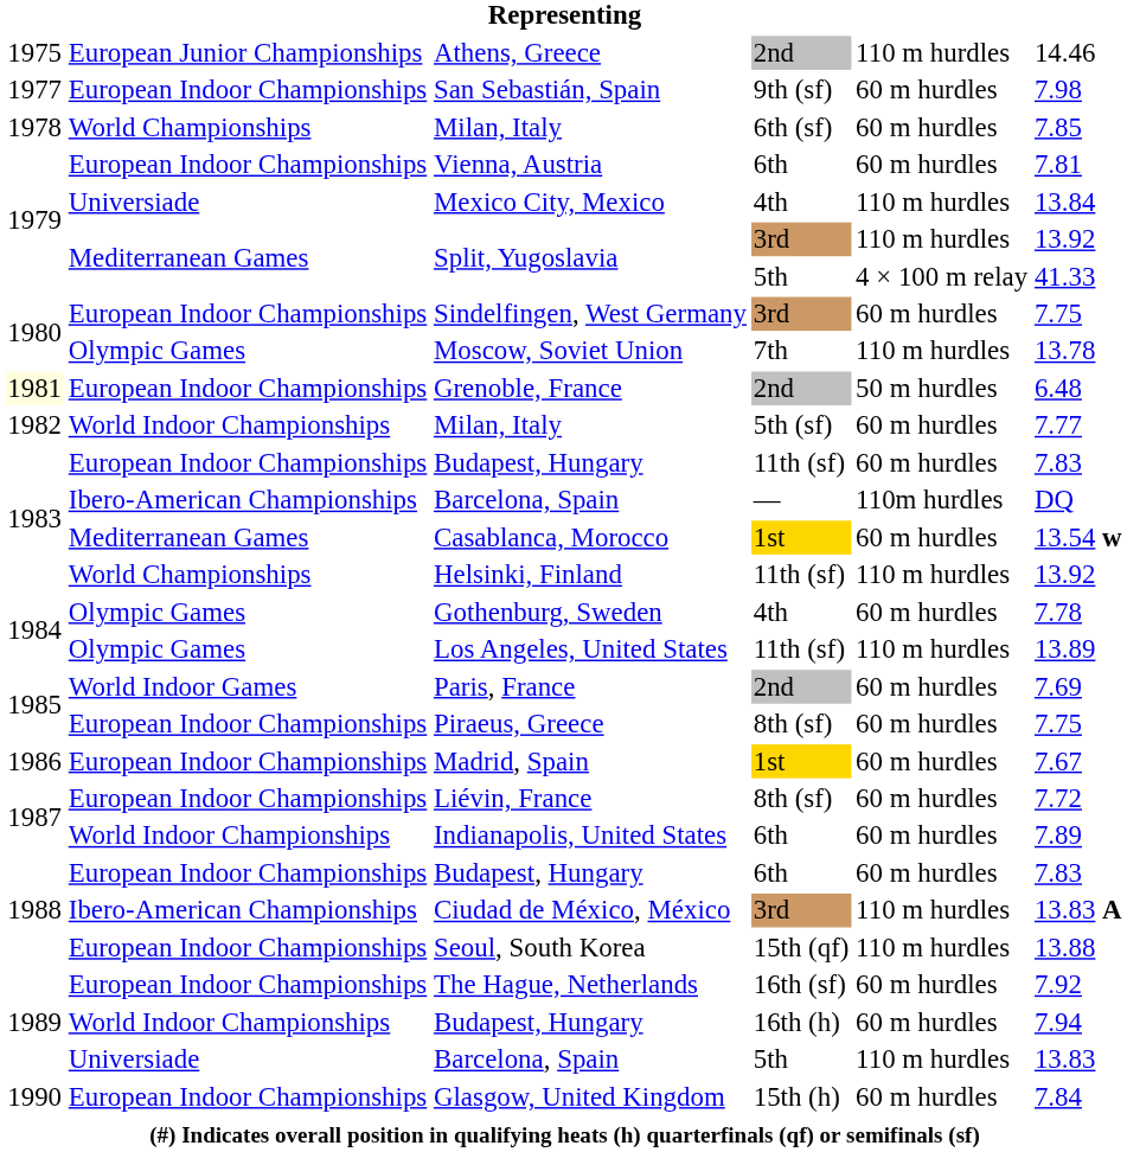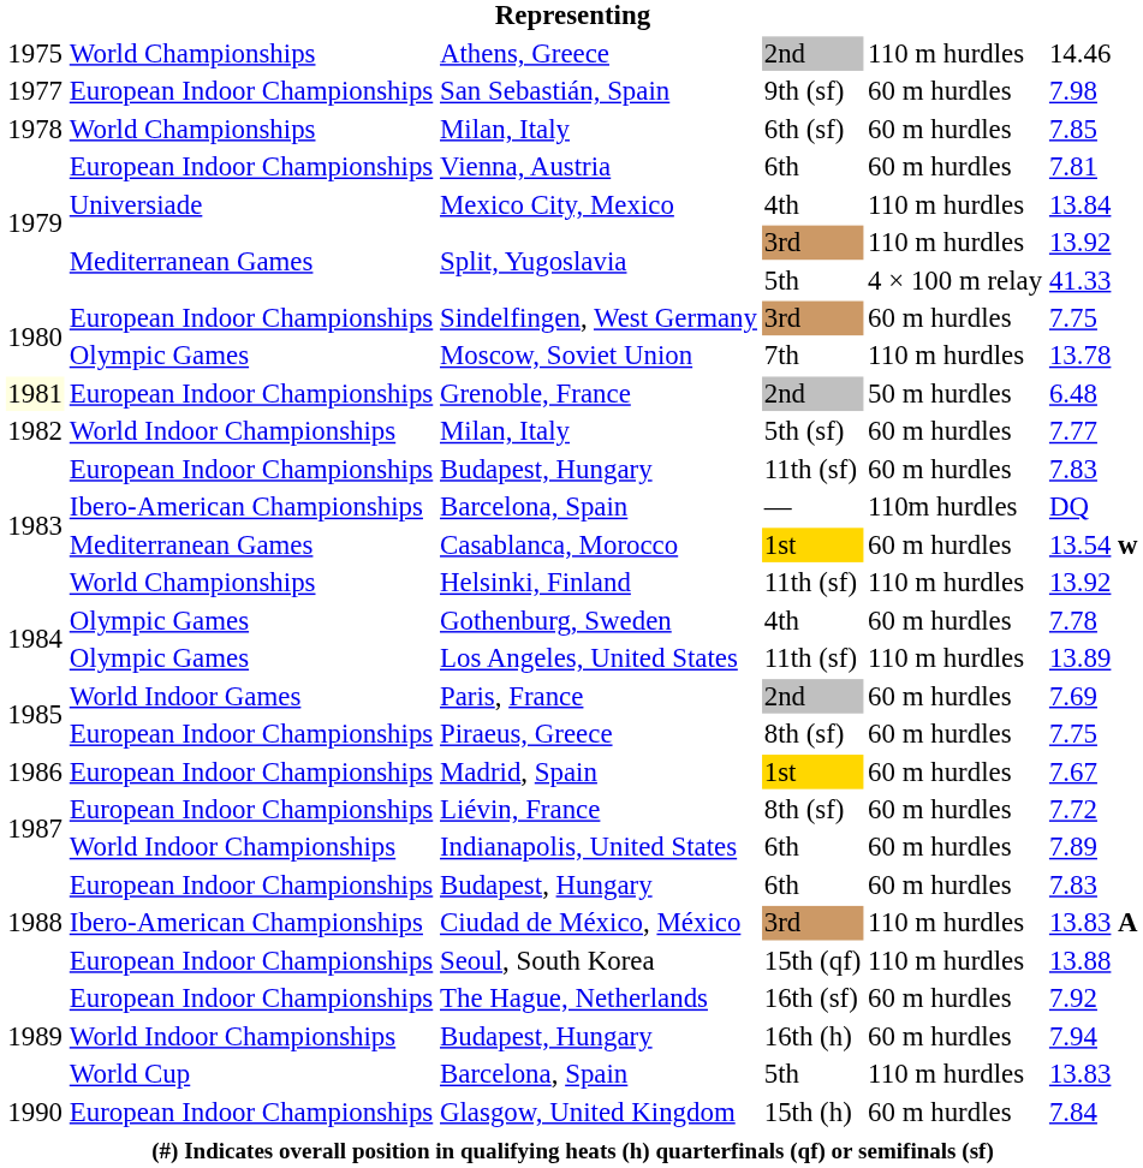 <table>
 <tr>
 <th colspan="6">Representing </th>
 </tr>
 <tr>
 <td>1975</td>
-<td><a href='#'>European Junior Championships</a></td>
+<td><a href='#'>World Championships</a></td>
 <td><a href='#'>Athens, Greece</a></td>
 <td bgcolor=silver>2nd</td>
 <td>110 m hurdles</td>
 <td>14.46</td>
 </tr>
 <tr>
 <td>1977</td>
 <td><a href='#'>European Indoor Championships</a></td>
 <td><a href='#'>San Sebastián, Spain</a></td>
 <td>9th (sf)</td>
 <td>60 m hurdles</td>
 <td><a href='#'>7.98</a></td>
 </tr>
 <tr>
 <td>1978</td>
 <td><a href='#'>World Championships</a></td>
 <td><a href='#'>Milan, Italy</a></td>
 <td>6th (sf)</td>
 <td>60 m hurdles</td>
 <td><a href='#'>7.85</a></td>
 </tr>
 <tr>
 <td rowspan=4>1979</td>
 <td><a href='#'>European Indoor Championships</a></td>
 <td><a href='#'>Vienna, Austria</a></td>
 <td>6th</td>
 <td>60 m hurdles</td>
 <td><a href='#'>7.81</a></td>
 </tr>
 <tr>
 <td><a href='#'>Universiade</a></td>
 <td><a href='#'>Mexico City, Mexico</a></td>
 <td>4th</td>
 <td>110 m hurdles</td>
 <td><a href='#'>13.84</a></td>
 </tr>
 <tr>
 <td rowspan=2><a href='#'>Mediterranean Games</a></td>
 <td rowspan=2><a href='#'>Split, Yugoslavia</a></td>
 <td bgcolor=cc9966>3rd</td>
 <td>110 m hurdles</td>
 <td><a href='#'>13.92</a></td>
 </tr>
 <tr>
 <td>5th</td>
 <td>4 × 100 m relay</td>
 <td><a href='#'>41.33</a></td>
 </tr>
 <tr>
 <td rowspan=2>1980</td>
 <td><a href='#'>European Indoor Championships</a></td>
 <td><a href='#'>Sindelfingen</a>, <a href='#'>West Germany</a></td>
 <td bgcolor="cc9966">3rd</td>
 <td>60 m hurdles</td>
 <td><a href='#'>7.75</a></td>
 </tr>
 <tr>
 <td><a href='#'>Olympic Games</a></td>
 <td><a href='#'>Moscow, Soviet Union</a></td>
 <td>7th</td>
 <td>110 m hurdles</td>
 <td><a href='#'>13.78</a></td>
 </tr>
 <tr>
 <td style="background: lightyellow;">1981</td>
 <td><a href='#'>European Indoor Championships</a></td>
 <td><a href='#'>Grenoble, France</a></td>
 <td bgcolor="silver">2nd</td>
 <td>50 m hurdles</td>
 <td><a href='#'>6.48</a></td>
 </tr>
 <tr>
 <td>1982</td>
 <td><a href='#'>World Indoor Championships</a></td>
 <td><a href='#'>Milan, Italy</a></td>
 <td>5th (sf)</td>
 <td>60 m hurdles</td>
 <td><a href='#'>7.77</a></td>
 </tr>
 <tr>
 <td rowspan=4>1983</td>
 <td><a href='#'>European Indoor Championships</a></td>
 <td><a href='#'>Budapest, Hungary</a></td>
 <td>11th (sf)</td>
 <td>60 m hurdles</td>
 <td><a href='#'>7.83</a></td>
 </tr>
 <tr>
 <td><a href='#'>Ibero-American Championships</a></td>
 <td><a href='#'>Barcelona, Spain</a></td>
 <td>—</td>
 <td>110m hurdles</td>
 <td><a href='#'>DQ</a></td>
 </tr>
 <tr>
 <td><a href='#'>Mediterranean Games</a></td>
 <td><a href='#'>Casablanca, Morocco</a></td>
 <td bgcolor="gold">1st</td>
 <td>60 m hurdles</td>
 <td><a href='#'>13.54</a> <strong>w</strong></td>
 </tr>
 <tr>
 <td><a href='#'>World Championships</a></td>
 <td><a href='#'>Helsinki, Finland</a></td>
 <td>11th (sf)</td>
 <td>110 m hurdles</td>
 <td><a href='#'>13.92</a></td>
 </tr>
 <tr>
 <td rowspan=2>1984</td>
 <td><a href='#'>Olympic Games</a></td>
 <td><a href='#'>Gothenburg, Sweden</a></td>
 <td>4th</td>
 <td>60 m hurdles</td>
 <td><a href='#'>7.78</a></td>
 </tr>
 <tr>
 <td><a href='#'>Olympic Games</a></td>
 <td><a href='#'>Los Angeles, United States</a></td>
 <td>11th (sf)</td>
 <td>110 m hurdles</td>
 <td><a href='#'>13.89</a></td>
 </tr>
 <tr>
 <td rowspan=2>1985</td>
 <td><a href='#'>World Indoor Games</a></td>
 <td><a href='#'>Paris</a>, <a href='#'>France</a></td>
 <td bgcolor="silver">2nd</td>
 <td>60 m hurdles</td>
 <td><a href='#'>7.69</a></td>
 </tr>
 <tr>
 <td><a href='#'>European Indoor Championships</a></td>
 <td><a href='#'>Piraeus, Greece</a></td>
 <td>8th (sf)</td>
 <td>60 m hurdles</td>
 <td><a href='#'>7.75</a></td>
 </tr>
 <tr>
 <td>1986</td>
 <td><a href='#'>European Indoor Championships</a></td>
 <td><a href='#'>Madrid</a>, <a href='#'>Spain</a></td>
 <td bgcolor="gold">1st</td>
 <td>60 m hurdles</td>
 <td><a href='#'>7.67</a></td>
 </tr>
 <tr>
 <td rowspan=2>1987</td>
 <td><a href='#'>European Indoor Championships</a></td>
 <td><a href='#'>Liévin, France</a></td>
 <td>8th (sf)</td>
 <td>60 m hurdles</td>
 <td><a href='#'>7.72</a></td>
 </tr>
 <tr>
 <td><a href='#'>World Indoor Championships</a></td>
 <td><a href='#'>Indianapolis, United States</a></td>
 <td>6th</td>
 <td>60 m hurdles</td>
 <td><a href='#'>7.89</a></td>
 </tr>
 <tr>
 <td rowspan=3>1988</td>
 <td><a href='#'>European Indoor Championships</a></td>
 <td><a href='#'>Budapest</a>, <a href='#'>Hungary</a></td>
 <td>6th</td>
 <td>60 m hurdles</td>
 <td><a href='#'>7.83</a></td>
 </tr>
 <tr>
 <td><a href='#'>Ibero-American Championships</a></td>
 <td><a href='#'>Ciudad de México</a>, <a href='#'>México</a></td>
 <td bgcolor="cc9966">3rd</td>
 <td>110 m hurdles</td>
 <td><a href='#'>13.83</a> <strong>A</strong></td>
 </tr>
 <tr>
 <td><a href='#'>European Indoor Championships</a></td>
 <td><a href='#'>Seoul</a>, South Korea</td>
 <td>15th (qf)</td>
 <td>110 m hurdles</td>
 <td><a href='#'>13.88</a></td>
 </tr>
 <tr>
 <td rowspan=3>1989</td>
 <td><a href='#'>European Indoor Championships</a></td>
 <td><a href='#'>The Hague, Netherlands</a></td>
 <td>16th (sf)</td>
 <td>60 m hurdles</td>
 <td><a href='#'>7.92</a></td>
 </tr>
 <tr>
 <td><a href='#'>World Indoor Championships</a></td>
 <td><a href='#'>Budapest, Hungary</a></td>
 <td>16th (h)</td>
 <td>60 m hurdles</td>
 <td><a href='#'>7.94</a></td>
 </tr>
 <tr>
-<td><a href='#'>Universiade</a></td>
+<td><a href='#'>World Cup</a></td>
 <td><a href='#'>Barcelona</a>, <a href='#'>Spain</a></td>
 <td>5th</td>
 <td>110 m hurdles</td>
 <td><a href='#'>13.83</a></td>
 </tr>
 <tr>
 <td>1990</td>
 <td><a href='#'>European Indoor Championships</a></td>
 <td><a href='#'>Glasgow, United Kingdom</a></td>
 <td>15th (h)</td>
 <td>60 m hurdles</td>
 <td><a href='#'>7.84</a></td>
 </tr>
 <tr>
 <th colspan=6><small>(#) Indicates overall position in qualifying heats (h) quarterfinals (qf) or semifinals (sf)</small></th>
 </tr>
 </table>
